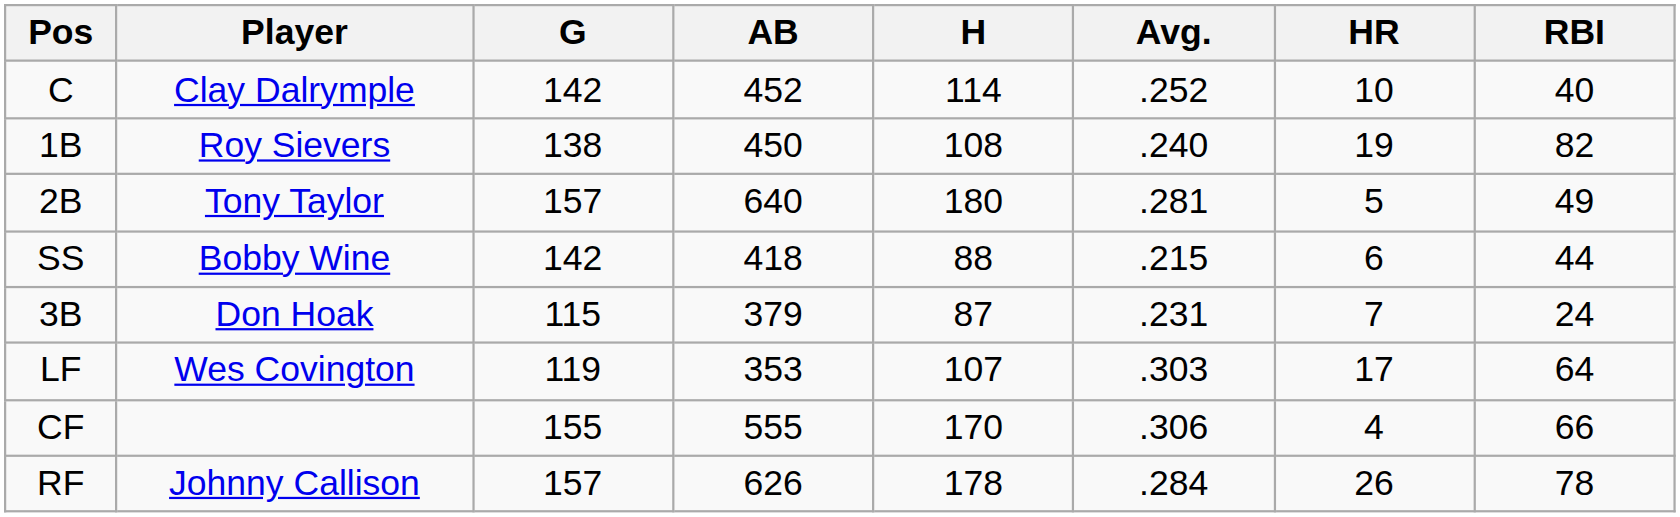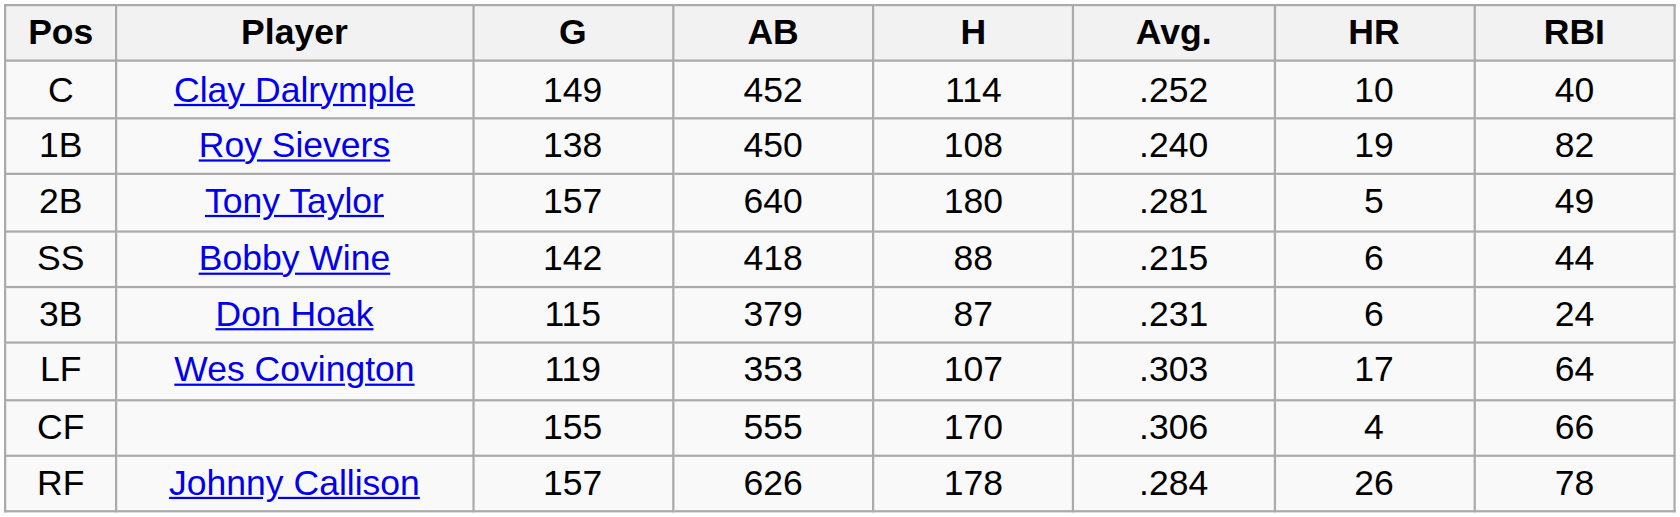 <table class="wikitable sortable">
 <tr>
 <th bgcolor="#DDDDFF" width="5%">Pos</th>
 <th bgcolor="#DDDDFF" width="16%">Player</th>
 <th bgcolor="#DDDDFF" width="9%">G</th>
 <th bgcolor="#DDDDFF" width="9%">AB</th>
 <th bgcolor="#DDDDFF" width="9%">H</th>
 <th bgcolor="#DDDDFF" width="9%">Avg.</th>
 <th bgcolor="#DDDDFF" width="9%">HR</th>
 <th bgcolor="#DDDDFF" width="9%">RBI</th>
 </tr>
 <tr align="center">
 <td>C</td>
 <td><a href='#'>Clay Dalrymple</a></td>
-<td>142</td>
+<td>149</td>
 <td>452</td>
 <td>114</td>
 <td>.252</td>
 <td>10</td>
 <td>40</td>
 </tr>
 <tr align="center">
 <td>1B</td>
 <td><a href='#'>Roy Sievers</a></td>
 <td>138</td>
 <td>450</td>
 <td>108</td>
 <td>.240</td>
 <td>19</td>
 <td>82</td>
 </tr>
 <tr align="center">
 <td>2B</td>
 <td><a href='#'>Tony Taylor</a></td>
 <td>157</td>
 <td>640</td>
 <td>180</td>
 <td>.281</td>
 <td>5</td>
 <td>49</td>
 </tr>
 <tr align="center">
 <td>SS</td>
 <td><a href='#'>Bobby Wine</a></td>
 <td>142</td>
 <td>418</td>
 <td>88</td>
 <td>.215</td>
 <td>6</td>
 <td>44</td>
 </tr>
 <tr align="center">
 <td>3B</td>
 <td><a href='#'>Don Hoak</a></td>
 <td>115</td>
 <td>379</td>
 <td>87</td>
 <td>.231</td>
-<td>7</td>
+<td>6</td>
 <td>24</td>
 </tr>
 <tr align="center">
 <td>LF</td>
 <td><a href='#'>Wes Covington</a></td>
 <td>119</td>
 <td>353</td>
 <td>107</td>
 <td>.303</td>
 <td>17</td>
 <td>64</td>
 </tr>
 <tr align="center">
 <td>CF</td>
 <td></td>
 <td>155</td>
 <td>555</td>
 <td>170</td>
 <td>.306</td>
 <td>4</td>
 <td>66</td>
 </tr>
 <tr align="center">
 <td>RF</td>
 <td><a href='#'>Johnny Callison</a></td>
 <td>157</td>
 <td>626</td>
 <td>178</td>
 <td>.284</td>
 <td>26</td>
 <td>78</td>
 </tr>
 </table>
